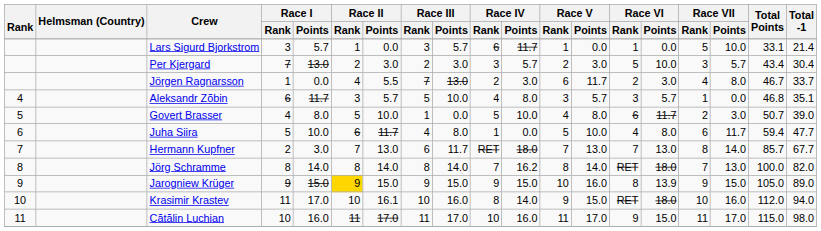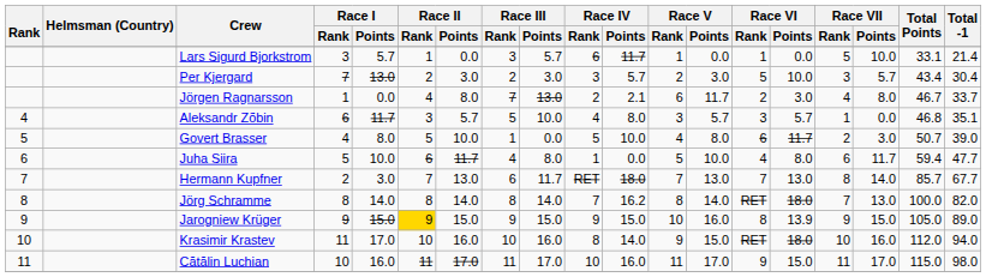 <table class="wikitable" style="text-align:right; font-size:90%">
 <tr>
 <th rowspan="2"><br>Rank</th>
 <th rowspan="2">Helmsman (Country)</th>
 <th rowspan="2">Crew</th>
 <th colspan="2">Race I</th>
 <th colspan="2">Race II</th>
 <th colspan="2">Race III</th>
 <th colspan="2">Race IV</th>
 <th colspan="2">Race V</th>
 <th colspan="2">Race VI</th>
 <th colspan="2">Race VII</th>
 <th rowspan="2">Total <br>Points <br> </th>
 <th rowspan="2">Total<br>-1<br> </th>
 </tr>
 <tr>
 <th>Rank</th>
 <th>Points</th>
 <th>Rank</th>
 <th>Points</th>
 <th>Rank</th>
 <th>Points</th>
 <th>Rank</th>
 <th>Points</th>
 <th>Rank</th>
 <th>Points</th>
 <th>Rank</th>
 <th>Points</th>
 <th>Rank</th>
 <th>Points</th>
 </tr>
 <tr style="vertical-align:top;">
 </tr>
 <tr>
 <td align=center></td>
 <td align=left></td>
 <td align=left><a href='#'>Lars Sigurd Bjorkstrom</a> </td>
 <td>3</td>
 <td>5.7</td>
 <td>1</td>
 <td>0.0</td>
 <td>3</td>
 <td>5.7</td>
 <td><s>6</s></td>
 <td><s>11.7</s></td>
 <td>1</td>
 <td>0.0</td>
 <td>1</td>
 <td>0.0</td>
 <td>5</td>
 <td>10.0</td>
 <td>33.1</td>
 <td>21.4</td>
 </tr>
 <tr>
 <td align=center></td>
 <td align=left></td>
 <td align=left><a href='#'>Per Kjergard</a> </td>
 <td><s>7</s></td>
 <td><s>13.0</s></td>
 <td>2</td>
 <td>3.0</td>
 <td>2</td>
 <td>3.0</td>
 <td>3</td>
 <td>5.7</td>
 <td>2</td>
 <td>3.0</td>
 <td>5</td>
 <td>10.0</td>
 <td>3</td>
 <td>5.7</td>
 <td>43.4</td>
 <td>30.4</td>
 </tr>
 <tr>
 <td align=center></td>
 <td align=left></td>
 <td align=left><a href='#'>Jörgen Ragnarsson</a> </td>
 <td>1</td>
 <td>0.0</td>
 <td>4</td>
-<td>5.5</td>
+<td>8.0</td>
 <td><s>7</s></td>
 <td><s>13.0</s></td>
 <td>2</td>
-<td>3.0</td>
+<td>2.1</td>
 <td>6</td>
 <td>11.7</td>
 <td>2</td>
 <td>3.0</td>
 <td>4</td>
 <td>8.0</td>
 <td>46.7</td>
 <td>33.7</td>
 </tr>
 <tr>
 <td align=center>4</td>
 <td align=left></td>
 <td align=left><a href='#'>Aleksandr Zõbin</a> </td>
 <td><s>6</s></td>
 <td><s>11.7</s></td>
 <td>3</td>
 <td>5.7</td>
 <td>5</td>
 <td>10.0</td>
 <td>4</td>
 <td>8.0</td>
 <td>3</td>
 <td>5.7</td>
 <td>3</td>
 <td>5.7</td>
 <td>1</td>
 <td>0.0</td>
 <td>46.8</td>
 <td>35.1</td>
 </tr>
 <tr>
 <td align=center>5</td>
 <td align=left></td>
 <td align=left><a href='#'>Govert Brasser</a> </td>
 <td>4</td>
 <td>8.0</td>
 <td>5</td>
 <td>10.0</td>
 <td>1</td>
 <td>0.0</td>
 <td>5</td>
 <td>10.0</td>
 <td>4</td>
 <td>8.0</td>
 <td><s>6</s></td>
 <td><s>11.7</s></td>
 <td>2</td>
 <td>3.0</td>
 <td>50.7</td>
 <td>39.0</td>
 </tr>
 <tr>
 <td align=center>6</td>
 <td align=left></td>
 <td align=left><a href='#'>Juha Siira</a> </td>
 <td>5</td>
 <td>10.0</td>
 <td><s>6</s></td>
 <td><s>11.7</s></td>
 <td>4</td>
 <td>8.0</td>
 <td>1</td>
 <td>0.0</td>
 <td>5</td>
 <td>10.0</td>
 <td>4</td>
 <td>8.0</td>
 <td>6</td>
 <td>11.7</td>
 <td>59.4</td>
 <td>47.7</td>
 </tr>
 <tr>
 <td align=center>7</td>
 <td align=left></td>
 <td align=left><a href='#'>Hermann Kupfner</a> </td>
 <td>2</td>
 <td>3.0</td>
 <td>7</td>
 <td>13.0</td>
 <td>6</td>
 <td>11.7</td>
 <td><s>RET</s></td>
 <td><s>18.0</s></td>
 <td>7</td>
 <td>13.0</td>
 <td>7</td>
 <td>13.0</td>
 <td>8</td>
 <td>14.0</td>
 <td>85.7</td>
 <td>67.7</td>
 </tr>
 <tr>
 <td align=center>8</td>
 <td align=left></td>
 <td align=left><a href='#'>Jörg Schramme</a> </td>
 <td>8</td>
 <td>14.0</td>
 <td>8</td>
 <td>14.0</td>
 <td>8</td>
 <td>14.0</td>
 <td>7</td>
 <td>16.2</td>
 <td>8</td>
 <td>14.0</td>
 <td><s>RET</s></td>
 <td><s>18.0</s></td>
 <td>7</td>
 <td>13.0</td>
 <td>100.0</td>
 <td>82.0</td>
 </tr>
 <tr>
 <td align=center>9</td>
 <td align=left></td>
 <td align=left><a href='#'>Jarogniew Krüger</a> </td>
 <td><s>9</s></td>
 <td><s>15.0</s></td>
 <td style="background: gold;">9</td>
 <td>15.0</td>
 <td>9</td>
 <td>15.0</td>
 <td>9</td>
 <td>15.0</td>
 <td>10</td>
 <td>16.0</td>
 <td>8</td>
 <td>13.9</td>
 <td>9</td>
 <td>15.0</td>
 <td>105.0</td>
 <td>89.0</td>
 </tr>
 <tr>
 <td align=center>10</td>
 <td align=left></td>
 <td align=left><a href='#'>Krasimir Krastev</a> </td>
 <td>11</td>
 <td>17.0</td>
 <td>10</td>
-<td>16.1</td>
+<td>16.0</td>
 <td>10</td>
 <td>16.0</td>
 <td>8</td>
 <td>14.0</td>
 <td>9</td>
 <td>15.0</td>
 <td><s>RET</s></td>
 <td><s>18.0</s></td>
 <td>10</td>
 <td>16.0</td>
 <td>112.0</td>
 <td>94.0</td>
 </tr>
 <tr>
 <td align=center>11</td>
 <td align=left></td>
 <td align=left><a href='#'>Cătălin Luchian</a> </td>
 <td>10</td>
 <td>16.0</td>
 <td><s>11</s></td>
 <td><s>17.0</s></td>
 <td>11</td>
 <td>17.0</td>
 <td>10</td>
 <td>16.0</td>
 <td>11</td>
 <td>17.0</td>
 <td>9</td>
 <td>15.0</td>
 <td>11</td>
 <td>17.0</td>
 <td>115.0</td>
 <td>98.0</td>
 </tr>
 <tr>
 </tr>
 </table>
